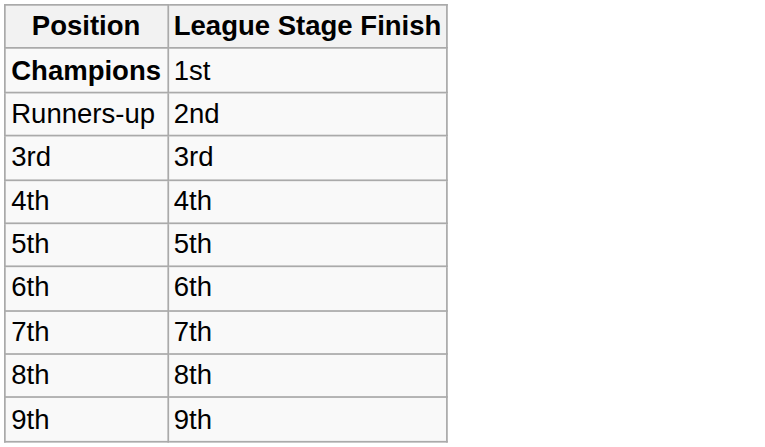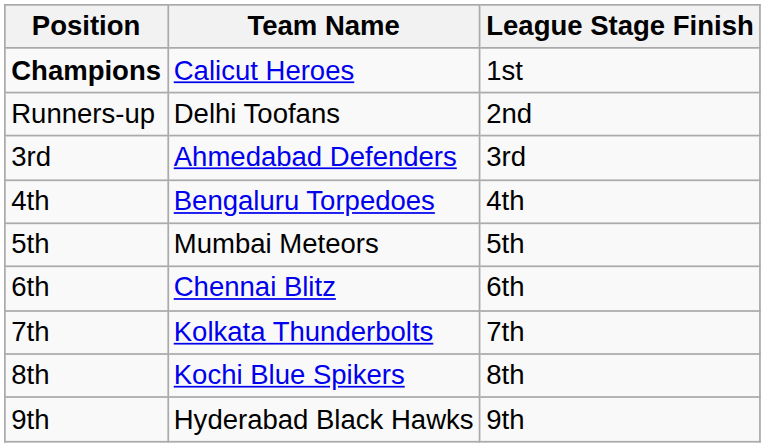 <table class="wikitable">
 <tr>
 <th>Position</th>
+<th>Team Name</th>
 <th>League Stage Finish</th>
 </tr>
 <tr>
 <td><strong>Champions</strong></td>
+<td><a href='#'>Calicut Heroes</a></td>
 <td>1st</td>
 </tr>
 <tr>
 <td>Runners-up</td>
+<td>Delhi Toofans</td>
 <td>2nd</td>
 </tr>
 <tr>
 <td>3rd</td>
+<td><a href='#'>Ahmedabad Defenders</a></td>
 <td>3rd</td>
 </tr>
 <tr>
 <td>4th</td>
+<td><a href='#'>Bengaluru Torpedoes</a></td>
 <td>4th</td>
 </tr>
 <tr>
 <td>5th</td>
+<td>Mumbai Meteors</td>
 <td>5th</td>
 </tr>
 <tr>
 <td>6th</td>
+<td><a href='#'>Chennai Blitz</a></td>
 <td>6th</td>
 </tr>
 <tr>
 <td>7th</td>
+<td><a href='#'>Kolkata Thunderbolts</a></td>
 <td>7th</td>
 </tr>
 <tr>
 <td>8th</td>
+<td><a href='#'>Kochi Blue Spikers</a></td>
 <td>8th</td>
 </tr>
 <tr>
 <td>9th</td>
+<td>Hyderabad Black Hawks</td>
 <td>9th</td>
 </tr>
 </table>
